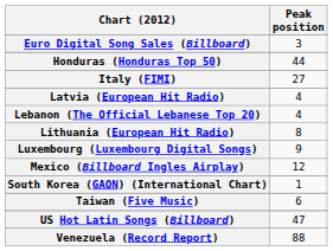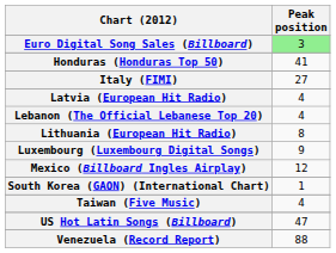 <table class="wikitable plainrowheaders sortable" style="text-align:center">
 <tr>
 <th scope="col">Chart (2012)</th>
 <th scope="col">Peak<br>position</th>
 </tr>
 <tr>
 </tr>
 <tr>
 </tr>
 <tr>
 </tr>
 <tr>
 </tr>
 <tr>
 </tr>
 <tr>
 </tr>
 <tr>
 </tr>
 <tr>
 </tr>
 <tr>
 </tr>
 <tr>
 </tr>
 <tr>
 <th scope="row"><a href='#'>Euro Digital Song Sales</a> (<a href='#'><em>Billboard</em></a>)</th>
-<td style="text-align:center;">3</td>
+<td style="background: lightgreen; text-align:center;">3</td>
 </tr>
 <tr>
 </tr>
 <tr>
 </tr>
 <tr>
 </tr>
 <tr>
 <th scope="row">Honduras (<a href='#'>Honduras Top 50</a>)</th>
-<td style="text-align:center;">44</td>
+<td style="text-align:center;">41</td>
 </tr>
 <tr>
 </tr>
 <tr>
 </tr>
 <tr>
 <th scope="row">Italy (<a href='#'>FIMI</a>)</th>
 <td style="text-align:center;">27</td>
 </tr>
 <tr>
 </tr>
 <tr>
 <th scope="row">Latvia (<a href='#'>European Hit Radio</a>)</th>
 <td style="text-align:center;">4</td>
 </tr>
 <tr>
 <th scope="row">Lebanon (<a href='#'>The Official Lebanese Top 20</a>)</th>
 <td style="text-align:center;">4</td>
 </tr>
 <tr>
 <th scope="row">Lithuania (<a href='#'>European Hit Radio</a>)</th>
 <td style="text-align:center;">8</td>
 </tr>
 <tr>
 <th scope="row">Luxembourg (<a href='#'>Luxembourg Digital Songs</a>)</th>
 <td style="text-align:center;">9</td>
 </tr>
 <tr>
 <th scope="row">Mexico (<a href='#'><em>Billboard</em> Ingles Airplay</a>)</th>
 <td style="text-align:center;">12</td>
 </tr>
 <tr>
 </tr>
 <tr>
 </tr>
 <tr>
 </tr>
 <tr>
 </tr>
 <tr>
 </tr>
 <tr>
 </tr>
 <tr>
 <th scope="row">South Korea (<a href='#'>GAON</a>) (International Chart)</th>
 <td style="text-align:center;">1</td>
 </tr>
 <tr>
 </tr>
 <tr>
 </tr>
 <tr>
 <th scope="row">Taiwan (<a href='#'>Five Music</a>)</th>
-<td>6</td>
+<td>4</td>
 </tr>
 <tr>
 </tr>
 <tr>
 </tr>
 <tr>
 </tr>
 <tr>
 </tr>
 <tr>
 <th scope="row">US <a href='#'>Hot Latin Songs</a> (<a href='#'><em>Billboard</em></a>)</th>
 <td style="text-align:center;">47</td>
 </tr>
 <tr>
 </tr>
 <tr>
 <th scope="row">Venezuela (<a href='#'>Record Report</a>)</th>
 <td style="text-align:center">88</td>
 </tr>
 </table>
